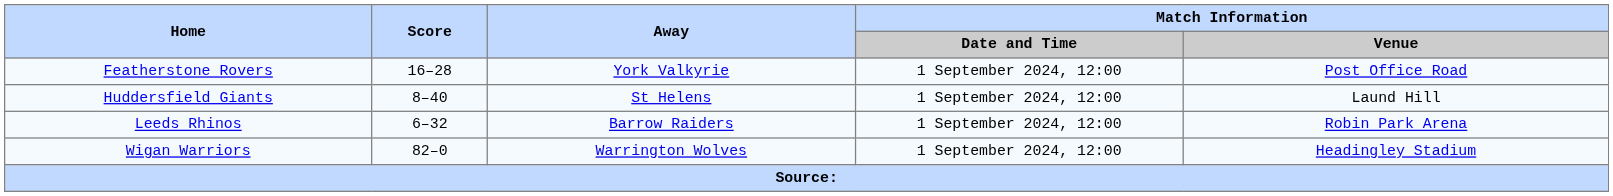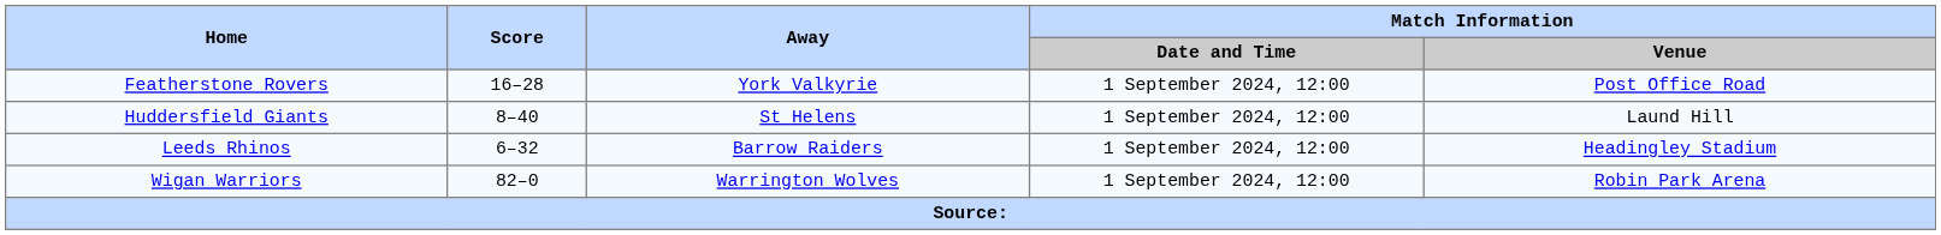 <table border=1 style="border-collapse:collapse; font-size:90%; text-align:center;" cellpadding=3 cellspacing=0 width=100%>
 <tr bgcolor=#C1D8FF>
 <th scope="col" rowspan=2 width=19%>Home</th>
 <th scope="col" rowspan=2 width=6%>Score</th>
 <th scope="col" rowspan=2 width=19%>Away</th>
 <th colspan=6>Match Information</th>
 </tr>
 <tr bgcolor=#CCCCCC>
 <th scope="col" width=17%>Date and Time</th>
 <th scope="col" width=22%>Venue</th>
 </tr>
 <tr bgcolor=#F5FAFF>
 <td> <a href='#'>Featherstone Rovers</a></td>
 <td>16–28</td>
 <td> <a href='#'>York Valkyrie</a></td>
 <td>1 September 2024, 12:00</td>
 <td><a href='#'>Post Office Road</a></td>
 </tr>
 <tr bgcolor=#F5FAFF>
 <td> <a href='#'>Huddersfield Giants</a></td>
 <td>8–40</td>
 <td> <a href='#'>St Helens</a></td>
 <td>1 September 2024, 12:00</td>
 <td>Laund Hill</td>
 </tr>
 <tr bgcolor=#F5FAFF>
 <td> <a href='#'>Leeds Rhinos</a></td>
 <td>6–32</td>
 <td> <a href='#'>Barrow Raiders</a></td>
 <td>1 September 2024, 12:00</td>
-<td><a href='#'>Robin Park Arena</a></td>
+<td><a href='#'>Headingley Stadium</a></td>
 </tr>
 <tr bgcolor=#F5FAFF>
 <td> <a href='#'>Wigan Warriors</a></td>
 <td>82–0</td>
 <td> <a href='#'>Warrington Wolves</a></td>
 <td>1 September 2024, 12:00</td>
-<td><a href='#'>Headingley Stadium</a></td>
+<td><a href='#'>Robin Park Arena</a></td>
 </tr>
 <tr style="background:#c1d8ff;">
 <th colspan=7>Source:</th>
 </tr>
 </table>
